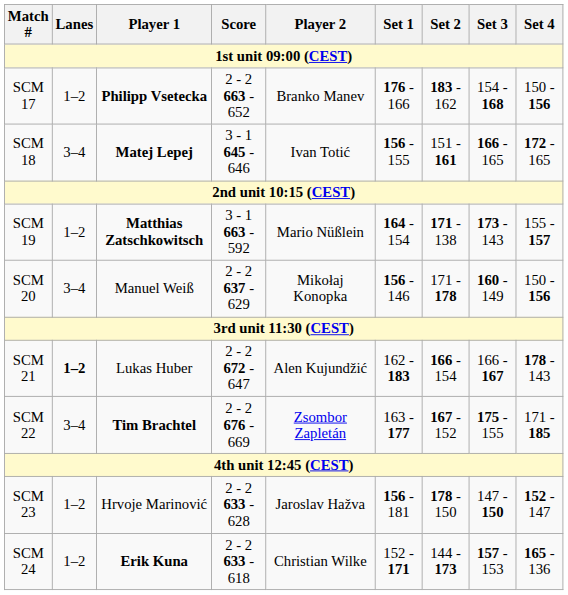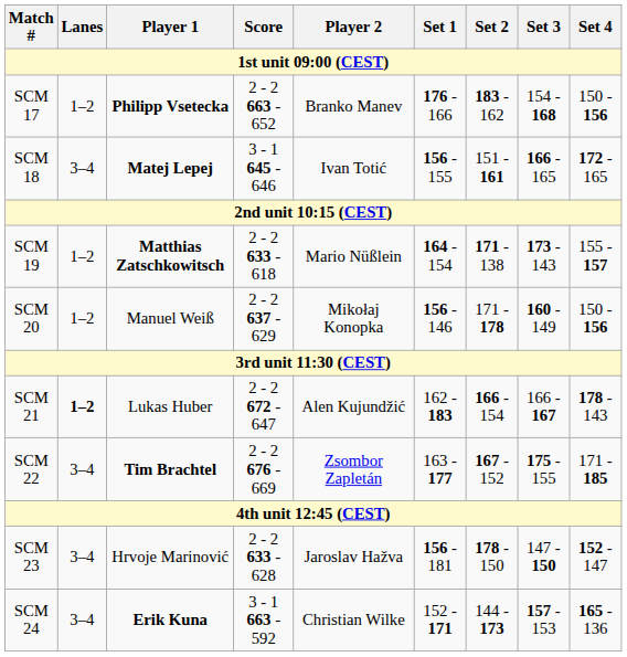 <table class="wikitable">
 <tr>
 <th width="7%">Match #</th>
 <th width="5%">Lanes</th>
 <th width="21%">Player 1</th>
 <th width="10%">Score</th>
 <th width="21%">Player 2</th>
 <th width="9%">Set 1</th>
 <th width="9%">Set 2</th>
 <th width="9%">Set 3</th>
 <th width="9%">Set 4</th>
 </tr>
 <tr>
 <td colspan="9" style="text-align:center; background-color:#FFFACD"><strong>1st unit 09:00 (<a href='#'>CEST</a>)</strong></td>
 </tr>
 <tr style="text-align:center;">
 <td>SCM 17</td>
 <td>1–2</td>
 <td> <strong>Philipp Vsetecka</strong></td>
 <td>2 - 2 <br> <strong>663</strong> - 652</td>
 <td> Branko Manev</td>
 <td><strong>176</strong> - 166</td>
 <td><strong>183</strong> - 162</td>
 <td>154 - <strong>168</strong></td>
 <td>150 - <strong>156</strong></td>
 </tr>
 <tr style="text-align:center;">
 <td>SCM 18</td>
 <td>3–4</td>
 <td> <strong>Matej Lepej</strong></td>
 <td>3 - 1 <br> <strong>645</strong> - 646</td>
 <td> Ivan Totić</td>
 <td><strong>156</strong> - 155</td>
 <td>151 - <strong>161</strong></td>
 <td><strong>166</strong> - 165</td>
 <td><strong>172</strong> - 165</td>
 </tr>
 <tr>
 <td colspan="9" style="text-align:center; background-color:#FFFACD"><strong>2nd unit 10:15 (<a href='#'>CEST</a>)</strong></td>
 </tr>
 <tr style="text-align:center;">
 <td>SCM 19</td>
 <td>1–2</td>
 <td> <strong>Matthias Zatschkowitsch</strong></td>
-<td>3 - 1 <br> <strong>663</strong> - 592</td>
+<td>2 - 2 <br> <strong>633</strong> - 618</td>
 <td> Mario Nüßlein</td>
 <td><strong>164</strong> - 154</td>
 <td><strong>171</strong> - 138</td>
 <td><strong>173</strong> - 143</td>
 <td>155 - <strong>157</strong></td>
 </tr>
 <tr style="text-align:center;">
 <td>SCM 20</td>
-<td>3–4</td>
+<td>1–2</td>
 <td> Manuel Weiß</td>
 <td>2 - 2 <br> <strong>637</strong> - 629</td>
 <td> Mikołaj Konopka</td>
 <td><strong>156</strong> - 146</td>
 <td>171 - <strong>178</strong></td>
 <td><strong>160</strong> - 149</td>
 <td>150 - <strong>156</strong></td>
 </tr>
 <tr>
 <td colspan="9" style="text-align:center; background-color:#FFFACD"><strong>3rd unit 11:30 (<a href='#'>CEST</a>)</strong></td>
 </tr>
 <tr style="text-align:center;">
 <td>SCM 21</td>
 <td><strong>1–2</strong></td>
 <td> Lukas Huber</td>
 <td>2 - 2 <br> <strong>672</strong> - 647</td>
 <td> Alen Kujundžić</td>
 <td>162 - <strong>183</strong></td>
 <td><strong>166</strong> - 154</td>
 <td>166 - <strong>167</strong></td>
 <td><strong>178</strong> - 143</td>
 </tr>
 <tr style="text-align:center;">
 <td>SCM 22</td>
 <td>3–4</td>
 <td> <strong>Tim Brachtel</strong></td>
 <td>2 - 2 <br> <strong>676</strong> - 669</td>
 <td> <a href='#'>Zsombor Zapletán</a></td>
 <td>163 - <strong>177</strong></td>
 <td><strong>167</strong> - 152</td>
 <td><strong>175</strong> - 155</td>
 <td>171 - <strong>185</strong></td>
 </tr>
 <tr>
 <td colspan="9" style="text-align:center; background-color:#FFFACD"><strong>4th unit 12:45 (<a href='#'>CEST</a>)</strong></td>
 </tr>
 <tr style="text-align:center;">
 <td>SCM 23</td>
-<td>1–2</td>
+<td>3–4</td>
 <td> Hrvoje Marinović</td>
 <td>2 - 2 <br> <strong>633</strong> - 628</td>
 <td> Jaroslav Hažva</td>
 <td><strong>156</strong> - 181</td>
 <td><strong>178</strong> - 150</td>
 <td>147 - <strong>150</strong></td>
 <td><strong>152</strong> - 147</td>
 </tr>
 <tr style="text-align:center;">
 <td>SCM 24</td>
-<td>1–2</td>
+<td>3–4</td>
 <td> <strong>Erik Kuna</strong></td>
-<td>2 - 2 <br> <strong>633</strong> - 618</td>
+<td>3 - 1 <br> <strong>663</strong> - 592</td>
 <td> Christian Wilke</td>
 <td>152 - <strong>171</strong></td>
 <td>144 - <strong>173</strong></td>
 <td><strong>157</strong> - 153</td>
 <td><strong>165</strong> - 136</td>
 </tr>
 </table>
